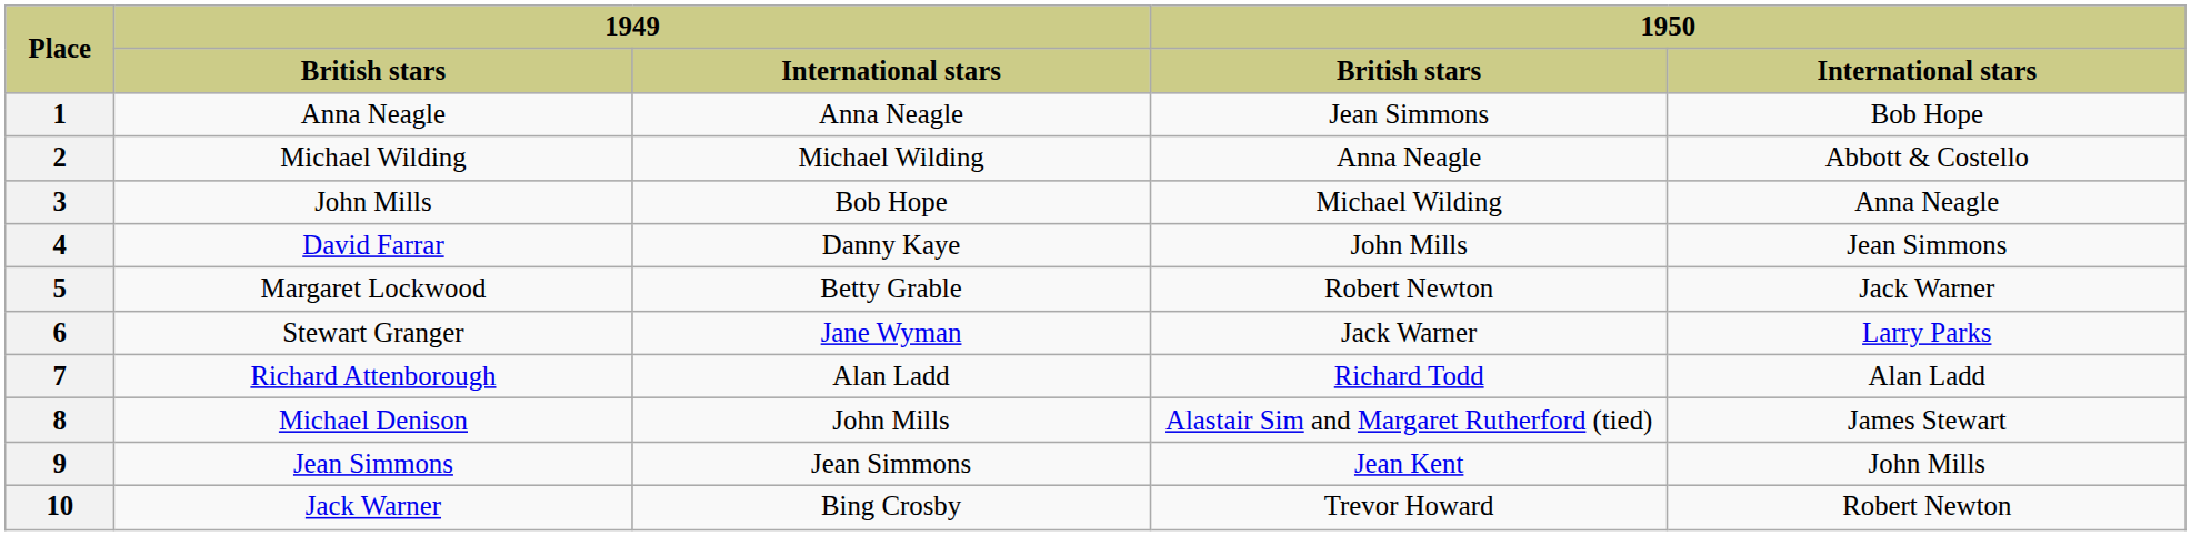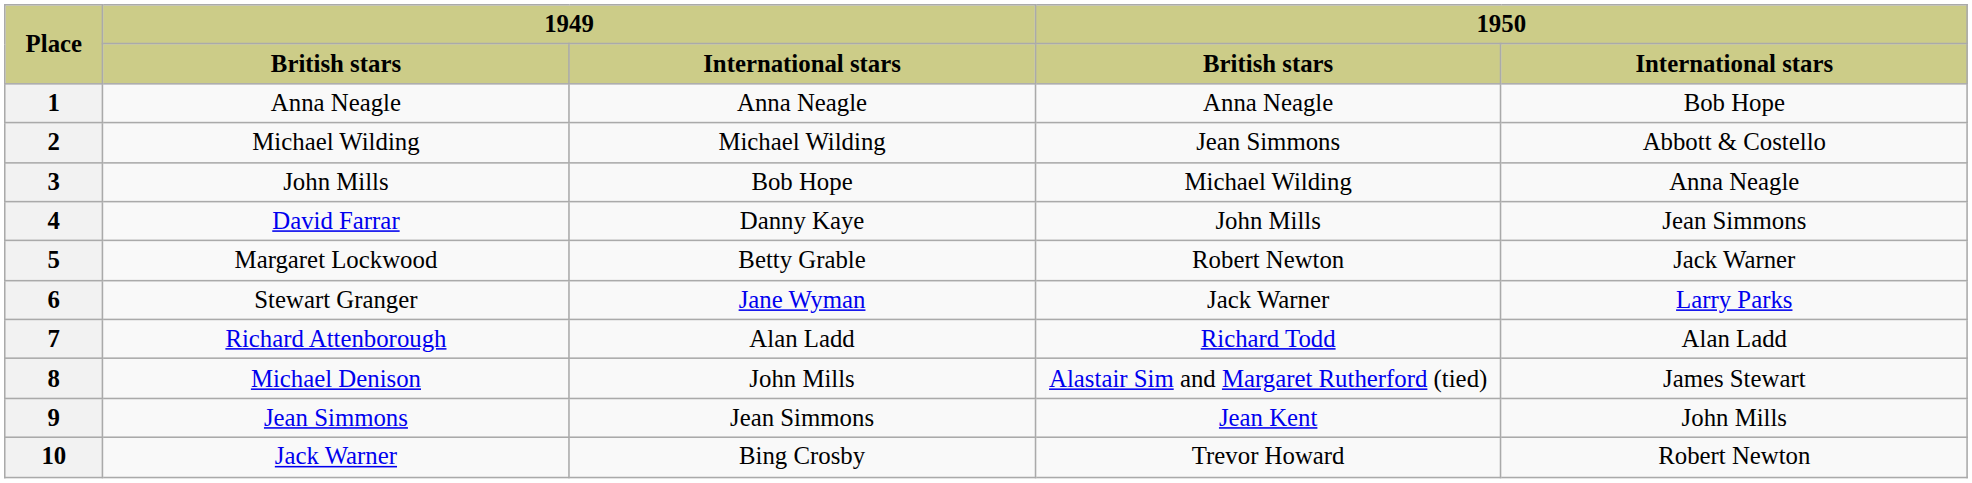 <table class="wikitable" width="80%">
 <tr>
 <th scope="col" style="background:#CC8" width="4%" rowspan="2">Place</th>
 <th style="background:#CC8" colspan="2">1949</th>
 <th style="background:#CC8" colspan="2">1950</th>
 </tr>
 <tr>
 <th style="background:#CC8" width="19%">British stars</th>
 <th style="background:#CC8" width="19%">International stars</th>
 <th style="background:#CC8" width="19%">British stars</th>
 <th style="background:#CC8" width="19%">International stars</th>
 </tr>
 <tr align="center">
 <th scope="row">1</th>
 <td>Anna Neagle</td>
 <td>Anna Neagle</td>
-<td>Jean Simmons</td>
+<td>Anna Neagle</td>
 <td>Bob Hope</td>
 </tr>
 <tr align="center">
 <th scope="row">2</th>
 <td>Michael Wilding</td>
 <td>Michael Wilding</td>
-<td>Anna Neagle</td>
+<td>Jean Simmons</td>
 <td>Abbott & Costello</td>
 </tr>
 <tr align="center">
 <th scope="row">3</th>
 <td>John Mills</td>
 <td>Bob Hope</td>
 <td>Michael Wilding</td>
 <td>Anna Neagle</td>
 </tr>
 <tr align="center">
 <th scope="row">4</th>
 <td><a href='#'>David Farrar</a></td>
 <td>Danny Kaye</td>
 <td>John Mills</td>
 <td>Jean Simmons</td>
 </tr>
 <tr align="center">
 <th scope="row">5</th>
 <td>Margaret Lockwood</td>
 <td>Betty Grable</td>
 <td>Robert Newton</td>
 <td>Jack Warner</td>
 </tr>
 <tr align="center">
 <th scope="row">6</th>
 <td>Stewart Granger</td>
 <td><a href='#'>Jane Wyman</a></td>
 <td>Jack Warner</td>
 <td><a href='#'>Larry Parks</a></td>
 </tr>
 <tr align="center">
 <th scope="row">7</th>
 <td><a href='#'>Richard Attenborough</a></td>
 <td>Alan Ladd</td>
 <td><a href='#'>Richard Todd</a></td>
 <td>Alan Ladd</td>
 </tr>
 <tr align="center">
 <th scope="row">8</th>
 <td><a href='#'>Michael Denison</a></td>
 <td>John Mills</td>
 <td><a href='#'>Alastair Sim</a> and <a href='#'>Margaret Rutherford</a> (tied)</td>
 <td>James Stewart</td>
 </tr>
 <tr align="center">
 <th scope="row">9</th>
 <td><a href='#'>Jean Simmons</a></td>
 <td>Jean Simmons</td>
 <td><a href='#'>Jean Kent</a></td>
 <td>John Mills</td>
 </tr>
 <tr align="center">
 <th scope="row">10</th>
 <td><a href='#'>Jack Warner</a></td>
 <td>Bing Crosby</td>
 <td>Trevor Howard</td>
 <td>Robert Newton</td>
 </tr>
 </table>
